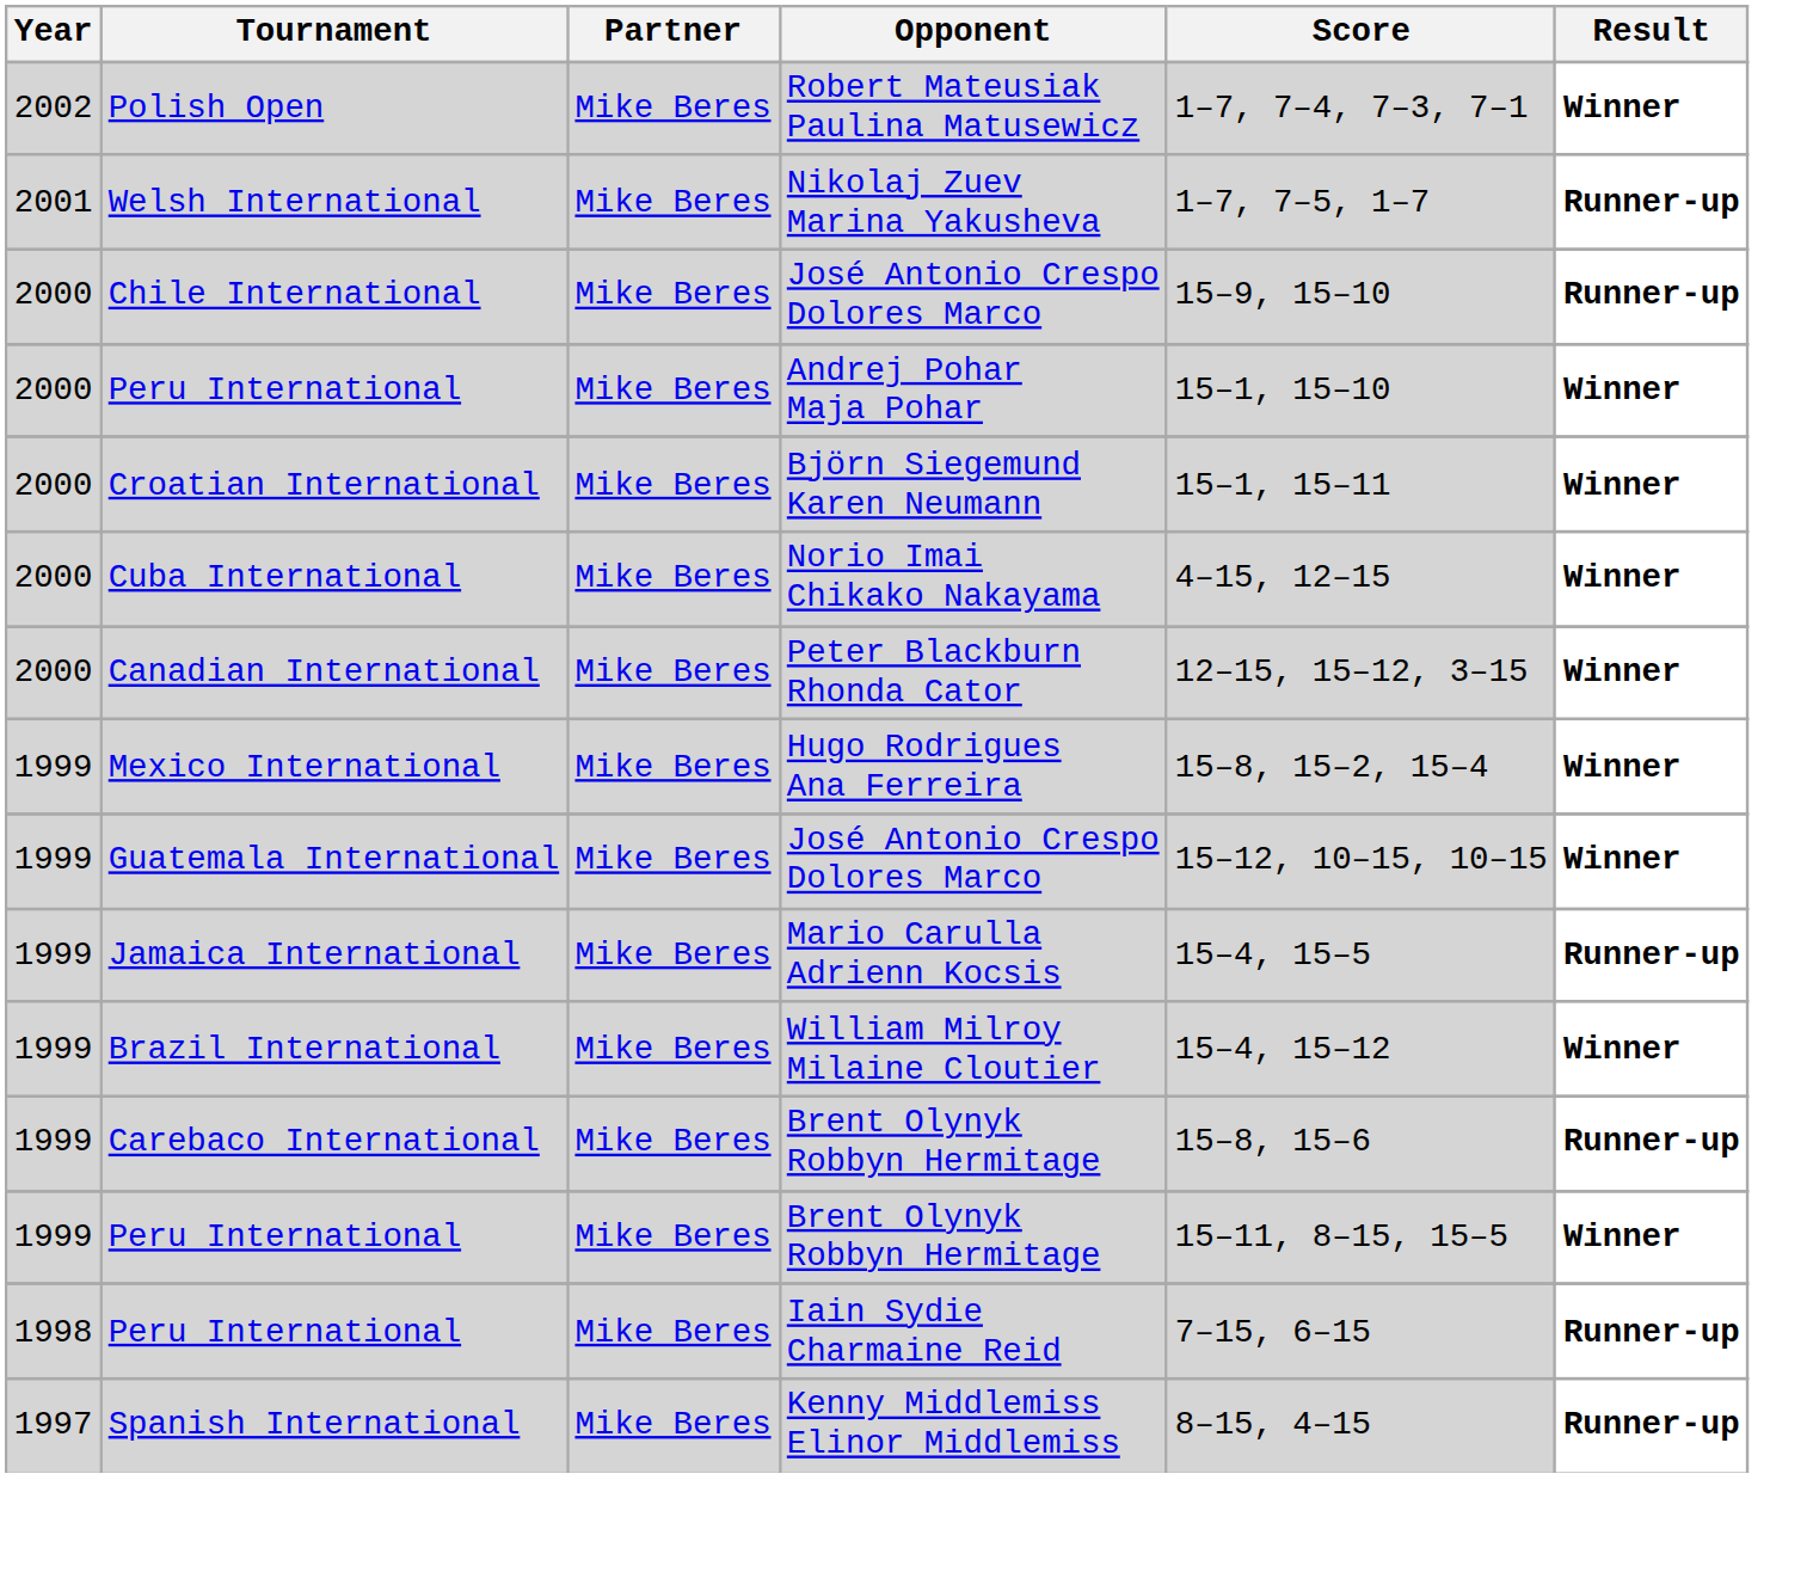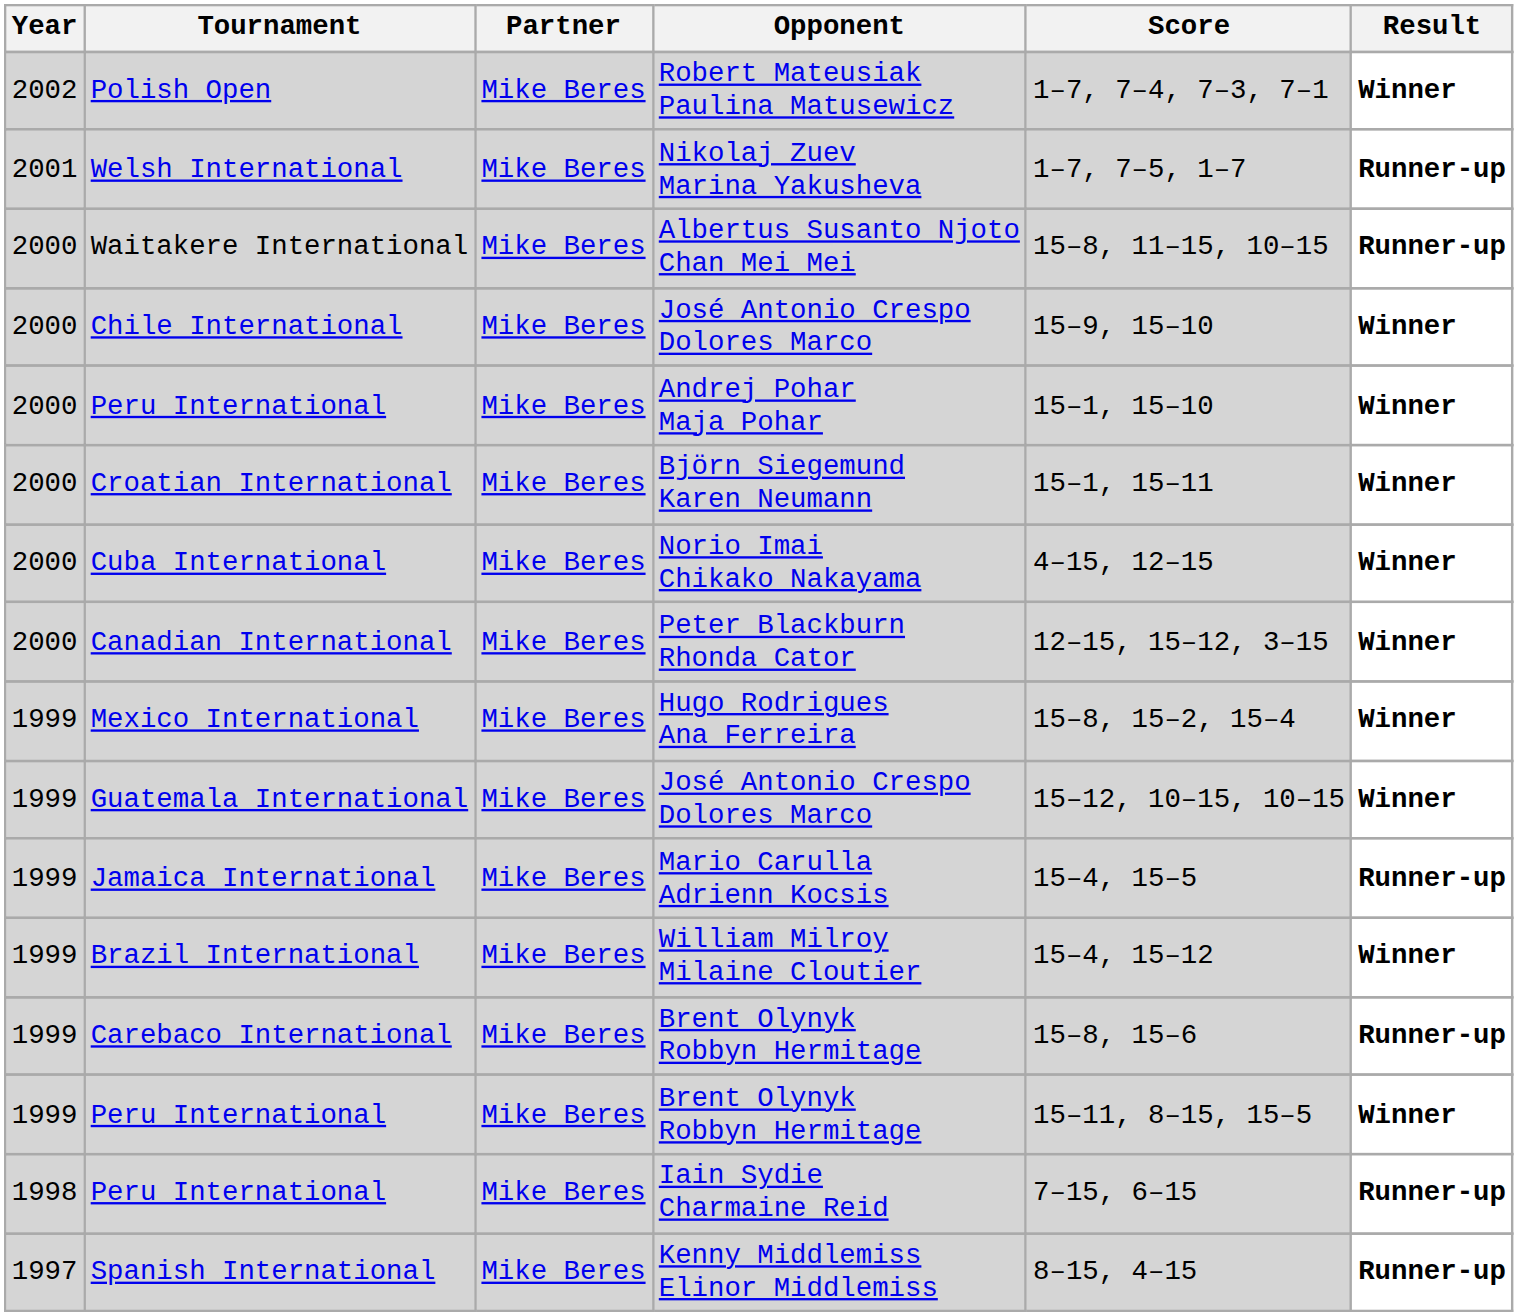 <table class="sortable wikitable" style="font-size: 90%;">
 <tr>
 <th>Year</th>
 <th>Tournament</th>
 <th>Partner</th>
 <th>Opponent</th>
 <th>Score</th>
 <th>Result</th>
 </tr>
 <tr>
 </tr>
 <tr style="background:#D5D5D5">
 <td align="center">2002</td>
 <td align="left"><a href='#'>Polish Open</a></td>
 <td align="left"> <a href='#'>Mike Beres</a></td>
 <td align="left"> <a href='#'>Robert Mateusiak</a> <br>  <a href='#'>Paulina Matusewicz</a></td>
 <td align="left">1–7, 7–4, 7–3, 7–1</td>
 <td style="text-align:left; background:white"> <strong>Winner</strong></td>
 </tr>
 <tr>
 </tr>
 <tr style="background:#D5D5D5">
 <td align="center">2001</td>
 <td align="left"><a href='#'>Welsh International</a></td>
 <td align="left"> <a href='#'>Mike Beres</a></td>
 <td align="left"> <a href='#'>Nikolaj Zuev</a> <br>  <a href='#'>Marina Yakusheva</a></td>
 <td align="left">1–7, 7–5, 1–7</td>
 <td style="text-align:left; background:white"> <strong>Runner-up</strong></td>
 </tr>
 <tr>
 </tr>
+<tr style="background:#D5D5D5">
+<td align="center">2000</td>
+<td align="left">Waitakere International</td>
+<td align="left"> <a href='#'>Mike Beres</a></td>
+<td align="left"> <a href='#'>Albertus Susanto Njoto</a> <br>  <a href='#'>Chan Mei Mei</a></td>
+<td align="left">15–8, 11–15, 10–15</td>
+<td style="text-align:left; background:white"> <strong>Runner-up</strong></td>
+</tr>
 <tr>
 </tr>
 <tr style="background:#D5D5D5">
 <td align="center">2000</td>
 <td align="left"><a href='#'>Chile International</a></td>
 <td align="left"> <a href='#'>Mike Beres</a></td>
 <td align="left"> <a href='#'>José Antonio Crespo</a> <br>  <a href='#'>Dolores Marco</a></td>
 <td align="left">15–9, 15–10</td>
-<td style="text-align:left; background:white"> <strong>Runner-up</strong></td>
+<td style="text-align:left; background:white"> <strong>Winner</strong></td>
 </tr>
 <tr>
 </tr>
 <tr style="background:#D5D5D5">
 <td align="center">2000</td>
 <td align="left"><a href='#'>Peru International</a></td>
 <td align="left"> <a href='#'>Mike Beres</a></td>
 <td align="left"> <a href='#'>Andrej Pohar</a> <br>  <a href='#'>Maja Pohar</a></td>
 <td align="left">15–1, 15–10</td>
 <td style="text-align:left; background:white"> <strong>Winner</strong></td>
 </tr>
 <tr>
 </tr>
 <tr style="background:#D5D5D5">
 <td align="center">2000</td>
 <td align="left"><a href='#'>Croatian International</a></td>
 <td align="left"> <a href='#'>Mike Beres</a></td>
 <td align="left"> <a href='#'>Björn Siegemund</a> <br>  <a href='#'>Karen Neumann</a></td>
 <td align="left">15–1, 15–11</td>
 <td style="text-align:left; background:white"> <strong>Winner</strong></td>
 </tr>
 <tr>
 </tr>
 <tr style="background:#D5D5D5">
 <td align="center">2000</td>
 <td align="left"><a href='#'>Cuba International</a></td>
 <td align="left"> <a href='#'>Mike Beres</a></td>
 <td align="left"> <a href='#'>Norio Imai</a> <br>  <a href='#'>Chikako Nakayama</a></td>
 <td align="left">4–15, 12–15</td>
 <td style="text-align:left; background:white"> <strong>Winner</strong></td>
 </tr>
 <tr>
 </tr>
 <tr style="background:#D5D5D5">
 <td align="center">2000</td>
 <td align="left"><a href='#'>Canadian International</a></td>
 <td align="left"> <a href='#'>Mike Beres</a></td>
 <td align="left"> <a href='#'>Peter Blackburn</a> <br>  <a href='#'>Rhonda Cator</a></td>
 <td align="left">12–15, 15–12, 3–15</td>
 <td style="text-align:left; background:white"> <strong>Winner</strong></td>
 </tr>
 <tr>
 </tr>
 <tr style="background:#D5D5D5">
 <td align="center">1999</td>
 <td align="left"><a href='#'>Mexico International</a></td>
 <td align="left"> <a href='#'>Mike Beres</a></td>
 <td align="left"> <a href='#'>Hugo Rodrigues</a> <br>  <a href='#'>Ana Ferreira</a></td>
 <td align="left">15–8, 15–2, 15–4</td>
 <td style="text-align:left; background:white"> <strong>Winner</strong></td>
 </tr>
 <tr>
 </tr>
 <tr style="background:#D5D5D5">
 <td align="center">1999</td>
 <td align="left"><a href='#'>Guatemala International</a></td>
 <td align="left"> <a href='#'>Mike Beres</a></td>
 <td align="left"> <a href='#'>José Antonio Crespo</a> <br>  <a href='#'>Dolores Marco</a></td>
 <td align="left">15–12, 10–15, 10–15</td>
 <td style="text-align:left; background:white"> <strong>Winner</strong></td>
 </tr>
 <tr>
 </tr>
 <tr style="background:#D5D5D5">
 <td align="center">1999</td>
 <td align="left"><a href='#'>Jamaica International</a></td>
 <td align="left"> <a href='#'>Mike Beres</a></td>
 <td align="left"> <a href='#'>Mario Carulla</a> <br>  <a href='#'>Adrienn Kocsis</a></td>
 <td align="left">15–4, 15–5</td>
 <td style="text-align:left; background:white"> <strong>Runner-up</strong></td>
 </tr>
 <tr>
 </tr>
 <tr style="background:#D5D5D5">
 <td align="center">1999</td>
 <td align="left"><a href='#'>Brazil International</a></td>
 <td align="left"> <a href='#'>Mike Beres</a></td>
 <td align="left"> <a href='#'>William Milroy</a> <br>  <a href='#'>Milaine Cloutier</a></td>
 <td align="left">15–4, 15–12</td>
 <td style="text-align:left; background:white"> <strong>Winner</strong></td>
 </tr>
 <tr>
 </tr>
 <tr style="background:#D5D5D5">
 <td align="center">1999</td>
 <td align="left"><a href='#'>Carebaco International</a></td>
 <td align="left"> <a href='#'>Mike Beres</a></td>
 <td align="left"> <a href='#'>Brent Olynyk</a> <br>  <a href='#'>Robbyn Hermitage</a></td>
 <td align="left">15–8, 15–6</td>
 <td style="text-align:left; background:white"> <strong>Runner-up</strong></td>
 </tr>
 <tr>
 </tr>
 <tr style="background:#D5D5D5">
 <td align="center">1999</td>
 <td align="left"><a href='#'>Peru International</a></td>
 <td align="left"> <a href='#'>Mike Beres</a></td>
 <td align="left"> <a href='#'>Brent Olynyk</a> <br>  <a href='#'>Robbyn Hermitage</a></td>
 <td align="left">15–11, 8–15, 15–5</td>
 <td style="text-align:left; background:white"> <strong>Winner</strong></td>
 </tr>
 <tr>
 </tr>
 <tr style="background:#D5D5D5">
 <td align="center">1998</td>
 <td align="left"><a href='#'>Peru International</a></td>
 <td align="left"> <a href='#'>Mike Beres</a></td>
 <td align="left"> <a href='#'>Iain Sydie</a> <br>  <a href='#'>Charmaine Reid</a></td>
 <td align="left">7–15, 6–15</td>
 <td style="text-align:left; background:white"> <strong>Runner-up</strong></td>
 </tr>
 <tr>
 </tr>
 <tr style="background:#D5D5D5">
 <td align="center">1997</td>
 <td align="left"><a href='#'>Spanish International</a></td>
 <td align="left"> <a href='#'>Mike Beres</a></td>
 <td align="left"> <a href='#'>Kenny Middlemiss</a> <br>  <a href='#'>Elinor Middlemiss</a></td>
 <td align="left">8–15, 4–15</td>
 <td style="text-align:left; background:white"> <strong>Runner-up</strong></td>
 </tr>
 </table>
